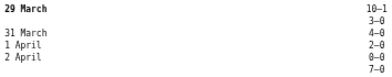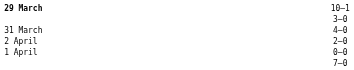 <table cellspacing=1 width=70%>
 <tr>
 <th width=25%></th>
 <th width=30%></th>
 <th width=15%></th>
 <th width=30%></th>
 </tr>
 <tr>
 <td><strong>29 March</strong></td>
 <td align=right></td>
 <td align=center>10–1</td>
 <td></td>
 </tr>
 <tr>
 <td></td>
 <td align=right></td>
 <td align=center>3–0</td>
 <td></td>
 </tr>
 <tr>
 <td>31 March</td>
 <td align=right></td>
 <td align=center>4–0</td>
 <td></td>
 </tr>
 <tr>
-<td>1 April</td>
+<td>2 April</td>
 <td align=right></td>
 <td align=center>2–0</td>
 <td></td>
 </tr>
 <tr>
-<td>2 April</td>
+<td>1 April</td>
 <td align=right></td>
 <td align=center>0–0</td>
 <td></td>
 </tr>
 <tr>
 <td></td>
 <td align=right></td>
 <td align=center>7–0</td>
 <td></td>
 </tr>
 </table>
